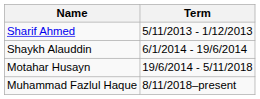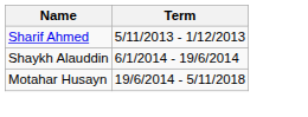 <table class="wikitable">
 <tr>
 <th>Name</th>
 <th>Term</th>
 </tr>
 <tr>
 <td><a href='#'>Sharif Ahmed</a></td>
 <td>5/11/2013 - 1/12/2013</td>
 </tr>
 <tr>
 <td>Shaykh Alauddin</td>
 <td>6/1/2014 - 19/6/2014</td>
 </tr>
 <tr>
 <td>Motahar Husayn</td>
 <td>19/6/2014 - 5/11/2018</td>
 </tr>
-<tr>
-<td>Muhammad Fazlul Haque</td>
-<td>8/11/2018–present</td>
-</tr>
 </table>
